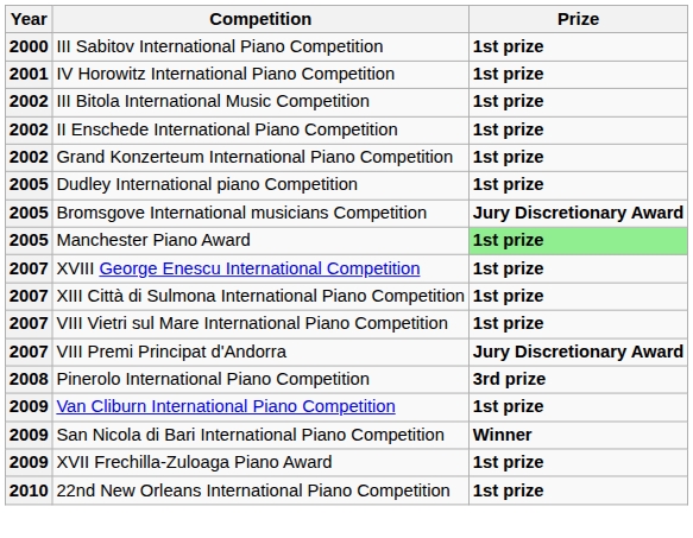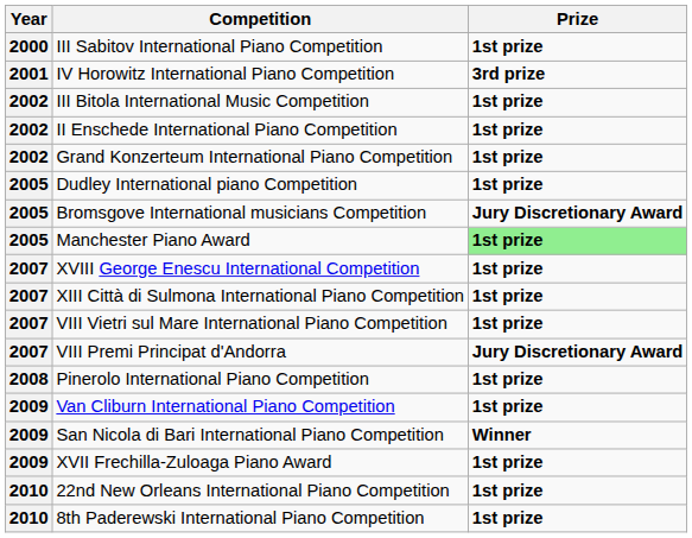 <table class="wikitable">
 <tr>
 <th>Year</th>
 <th>Competition</th>
 <th>Prize</th>
 </tr>
 <tr>
 <th>2000</th>
 <td> III Sabitov International Piano Competition</td>
 <td><strong>1st prize</strong></td>
 </tr>
 <tr>
 <th>2001</th>
 <td> IV Horowitz International Piano Competition</td>
-<td><strong>1st prize</strong></td>
+<td><strong>3rd prize</strong></td>
 </tr>
 <tr>
 <th>2002</th>
 <td> III Bitola International Music Competition</td>
 <td><strong>1st prize</strong></td>
 </tr>
 <tr>
 <th>2002</th>
 <td> II Enschede International Piano Competition</td>
 <td><strong>1st prize</strong></td>
 </tr>
 <tr>
 <th>2002</th>
 <td> Grand Konzerteum International Piano Competition</td>
 <td><strong> 1st prize</strong></td>
 </tr>
 <tr>
 <th>2005</th>
 <td> Dudley International piano Competition</td>
 <td><strong> 1st prize</strong></td>
 </tr>
 <tr>
 <th>2005</th>
 <td> Bromsgove International musicians Competition</td>
 <td><strong> Jury Discretionary Award</strong></td>
 </tr>
 <tr>
 <th>2005</th>
 <td> Manchester Piano Award</td>
 <td style="background: lightgreen;"><strong> 1st prize</strong></td>
 </tr>
 <tr>
 <th>2007</th>
 <td> XVIII <a href='#'>George Enescu International Competition</a></td>
 <td><strong>1st prize</strong></td>
 </tr>
 <tr>
 <th>2007</th>
 <td> XIII Città di Sulmona International Piano Competition</td>
 <td><strong>1st prize</strong></td>
 </tr>
 <tr>
 <th>2007</th>
 <td> VIII Vietri sul Mare International Piano Competition</td>
 <td><strong>1st prize</strong></td>
 </tr>
 <tr>
 <th>2007</th>
 <td> VIII Premi Principat d'Andorra</td>
 <td><strong> Jury Discretionary Award</strong></td>
 </tr>
 <tr>
 <th>2008</th>
 <td> Pinerolo International Piano Competition</td>
-<td><strong>3rd prize</strong></td>
+<td><strong>1st prize</strong></td>
 </tr>
 <tr>
 <th>2009</th>
 <td> <a href='#'>Van Cliburn International Piano Competition</a></td>
 <td><strong> 1st prize </strong></td>
 </tr>
 <tr>
 <th>2009</th>
 <td> San Nicola di Bari International Piano Competition</td>
 <td><strong> Winner</strong></td>
 </tr>
 <tr>
 <th>2009</th>
 <td> XVII Frechilla-Zuloaga Piano Award</td>
 <td><strong>1st prize</strong></td>
 </tr>
 <tr>
 <th>2010</th>
 <td> 22nd New Orleans International Piano Competition</td>
 <td><strong>1st prize</strong></td>
 </tr>
+<tr>
+<th>2010</th>
+<td> 8th Paderewski International Piano Competition</td>
+<td><strong>1st prize</strong></td>
+</tr>
 </table>
